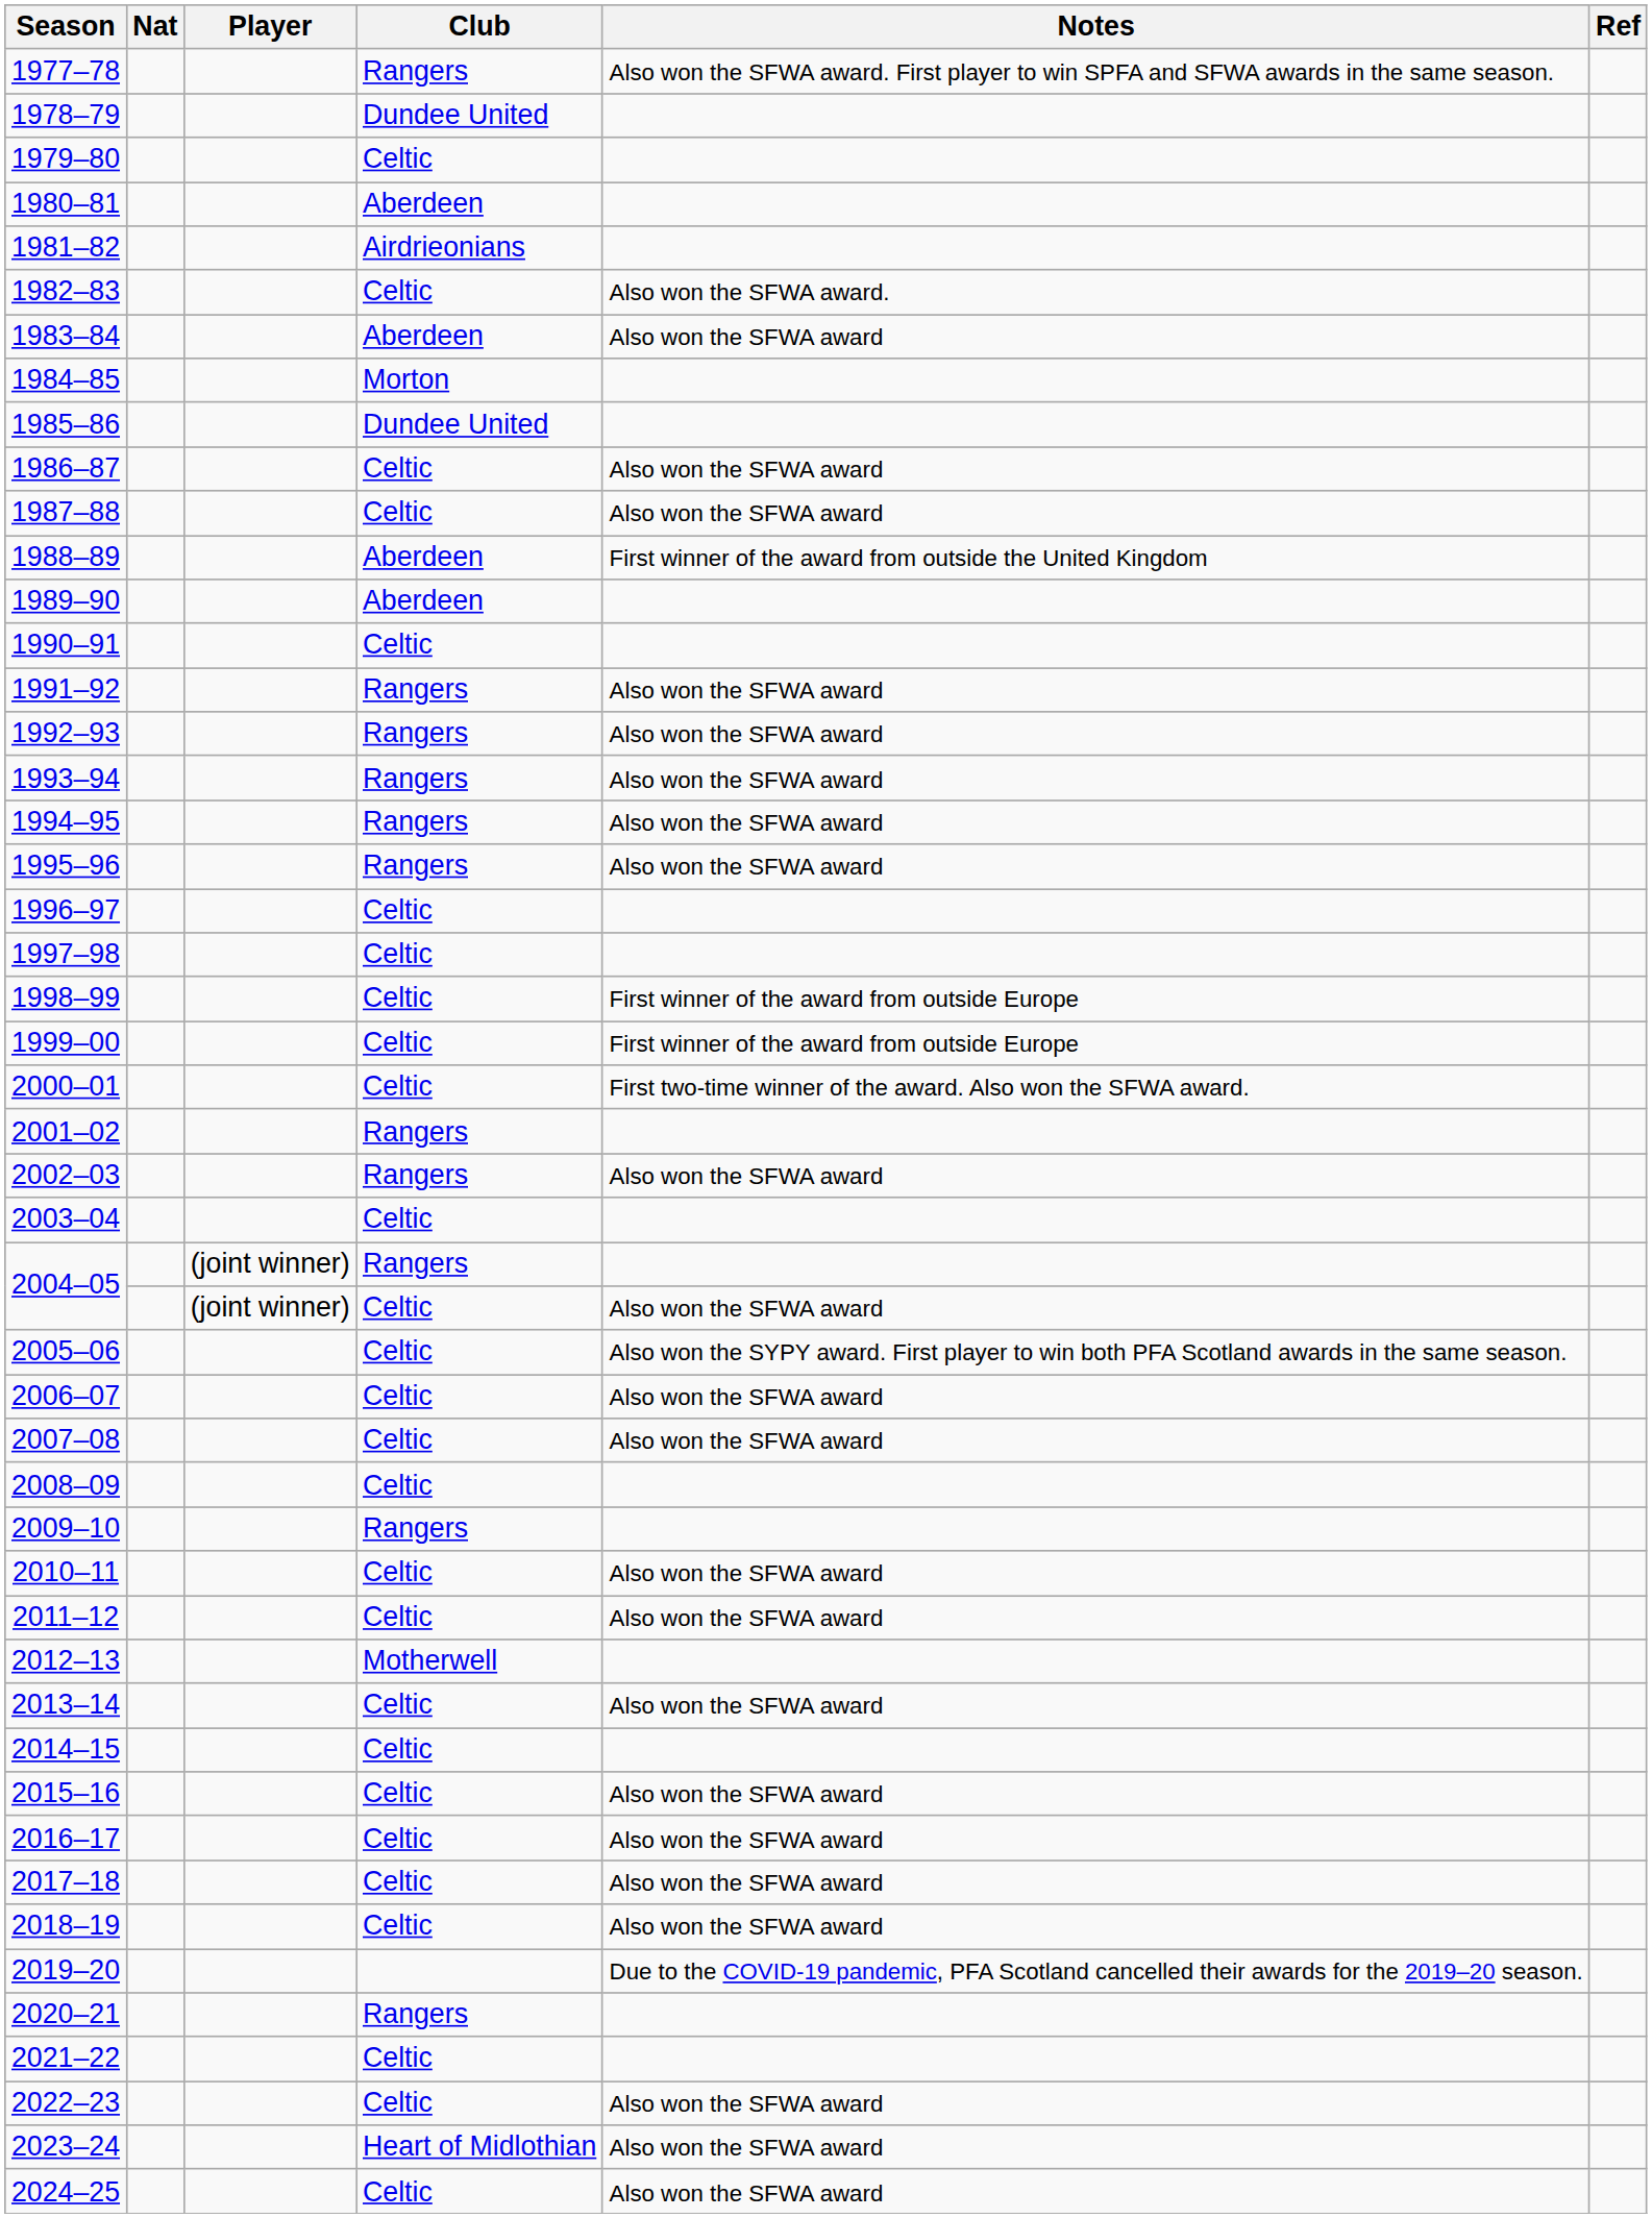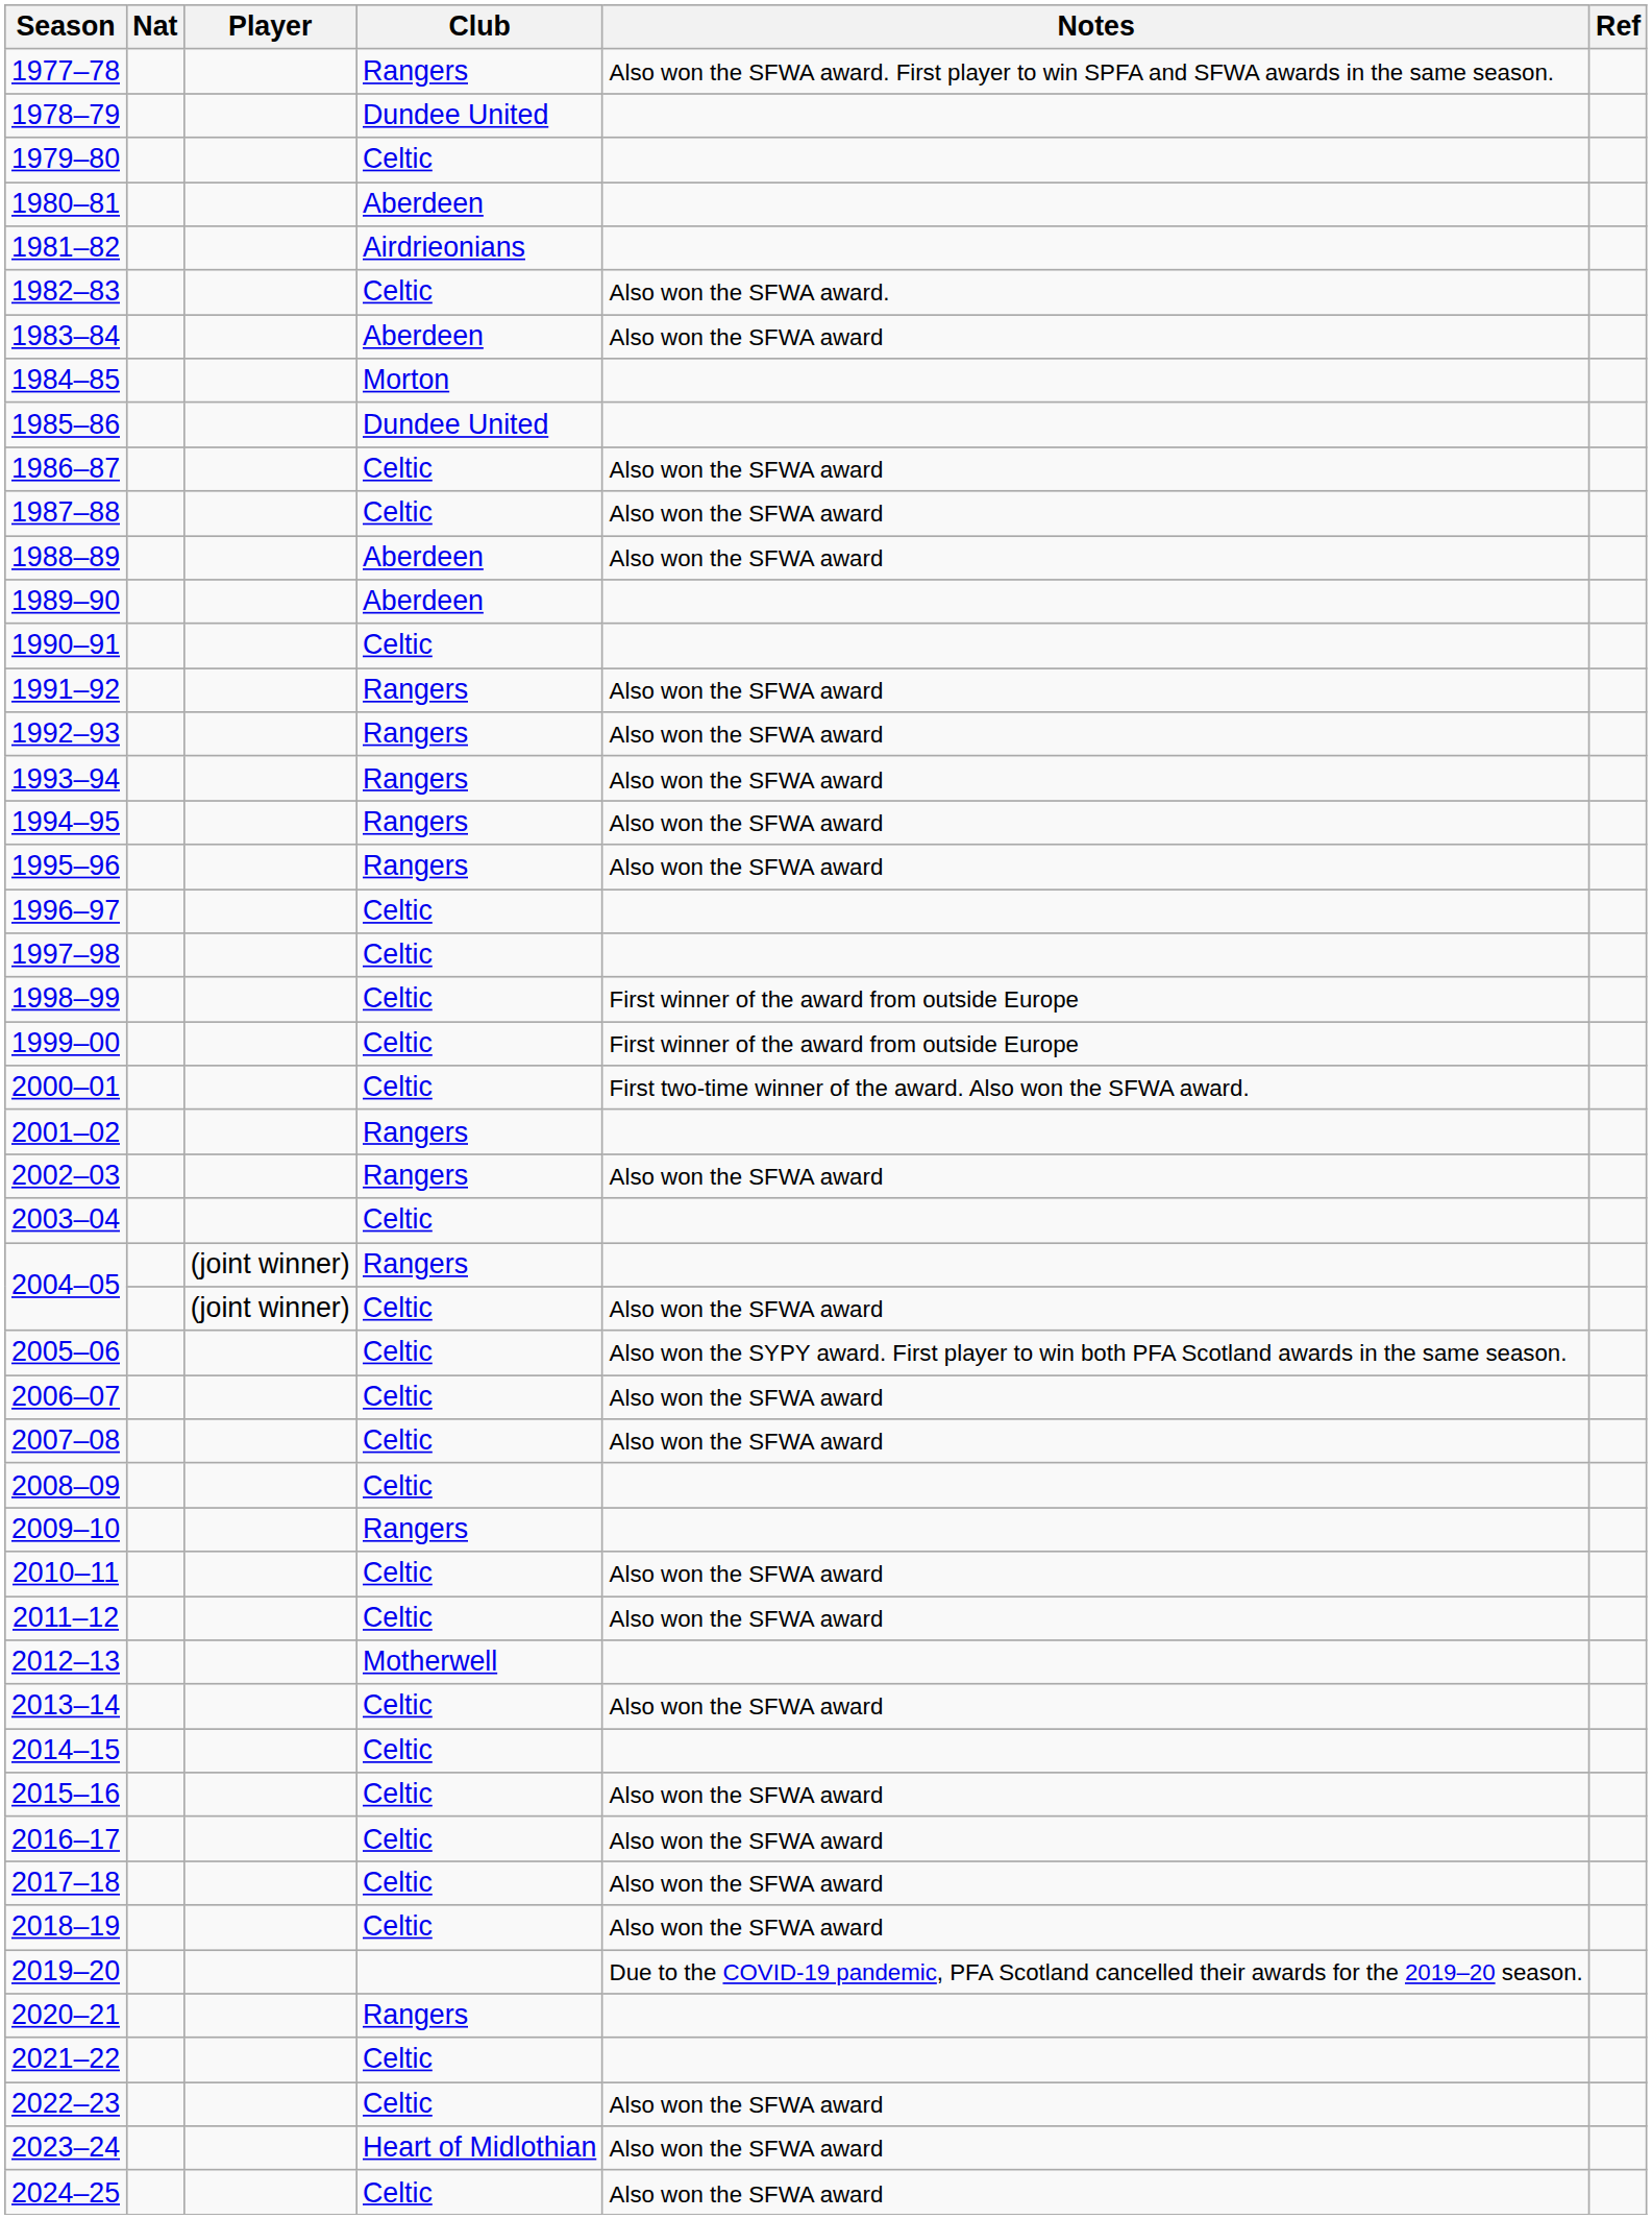 <table class="sortable wikitable" style="text-align: center;">
 <tr>
 <th>Season</th>
 <th>Nat</th>
 <th>Player</th>
 <th>Club</th>
 <th class="unsortable">Notes</th>
 <th class="unsortable">Ref</th>
 </tr>
 <tr>
 <td><a href='#'>1977–78</a></td>
 <td></td>
 <td align=left></td>
 <td align=left><a href='#'>Rangers</a></td>
 <td align=left><small>Also won the SFWA award. First player to win SPFA and SFWA awards in the same season.</small></td>
 <td></td>
 </tr>
 <tr>
 <td><a href='#'>1978–79</a></td>
 <td></td>
 <td align=left></td>
 <td align=left><a href='#'>Dundee United</a></td>
 <td></td>
 <td></td>
 </tr>
 <tr>
 <td><a href='#'>1979–80</a></td>
 <td></td>
 <td align=left></td>
 <td align=left><a href='#'>Celtic</a></td>
 <td></td>
 <td></td>
 </tr>
 <tr>
 <td><a href='#'>1980–81</a></td>
 <td></td>
 <td align=left></td>
 <td align=left><a href='#'>Aberdeen</a></td>
 <td></td>
 <td></td>
 </tr>
 <tr>
 <td><a href='#'>1981–82</a></td>
 <td></td>
 <td align=left></td>
 <td align=left><a href='#'>Airdrieonians</a></td>
 <td></td>
 <td></td>
 </tr>
 <tr>
 <td><a href='#'>1982–83</a></td>
 <td></td>
 <td align=left></td>
 <td align=left><a href='#'>Celtic</a></td>
 <td align=left><small>Also won the SFWA award.</small></td>
 <td></td>
 </tr>
 <tr>
 <td><a href='#'>1983–84</a></td>
 <td></td>
 <td align=left></td>
 <td align=left><a href='#'>Aberdeen</a></td>
 <td align=left><small>Also won the SFWA award</small></td>
 <td></td>
 </tr>
 <tr>
 <td><a href='#'>1984–85</a></td>
 <td></td>
 <td align=left></td>
 <td align=left><a href='#'>Morton</a></td>
 <td></td>
 <td></td>
 </tr>
 <tr>
 <td><a href='#'>1985–86</a></td>
 <td></td>
 <td align=left></td>
 <td align=left><a href='#'>Dundee United</a></td>
 <td></td>
 <td></td>
 </tr>
 <tr>
 <td><a href='#'>1986–87</a></td>
 <td></td>
 <td align=left></td>
 <td align=left><a href='#'>Celtic</a></td>
 <td align=left><small>Also won the SFWA award</small></td>
 <td></td>
 </tr>
 <tr>
 <td><a href='#'>1987–88</a></td>
 <td></td>
 <td align=left></td>
 <td align=left><a href='#'>Celtic</a></td>
 <td align=left><small>Also won the SFWA award</small></td>
 <td></td>
 </tr>
 <tr>
 <td><a href='#'>1988–89</a></td>
 <td></td>
 <td align=left></td>
 <td align=left><a href='#'>Aberdeen</a></td>
-<td align=left><small>First winner of the award from outside the United Kingdom</small></td>
+<td align=left><small>Also won the SFWA award</small></td>
 <td></td>
 </tr>
 <tr>
 <td><a href='#'>1989–90</a></td>
 <td></td>
 <td align=left></td>
 <td align=left><a href='#'>Aberdeen</a></td>
 <td></td>
 <td></td>
 </tr>
 <tr>
 <td><a href='#'>1990–91</a></td>
 <td></td>
 <td align=left></td>
 <td align=left><a href='#'>Celtic</a></td>
 <td></td>
 <td></td>
 </tr>
 <tr>
 <td><a href='#'>1991–92</a></td>
 <td></td>
 <td align=left></td>
 <td align=left><a href='#'>Rangers</a></td>
 <td align=left><small>Also won the SFWA award</small></td>
 <td></td>
 </tr>
 <tr>
 <td><a href='#'>1992–93</a></td>
 <td></td>
 <td align=left></td>
 <td align=left><a href='#'>Rangers</a></td>
 <td align=left><small>Also won the SFWA award</small></td>
 <td></td>
 </tr>
 <tr>
 <td><a href='#'>1993–94</a></td>
 <td></td>
 <td align=left></td>
 <td align=left><a href='#'>Rangers</a></td>
 <td align=left><small>Also won the SFWA award</small></td>
 <td></td>
 </tr>
 <tr>
 <td><a href='#'>1994–95</a></td>
 <td></td>
 <td align=left></td>
 <td align=left><a href='#'>Rangers</a></td>
 <td align=left><small>Also won the SFWA award</small></td>
 <td></td>
 </tr>
 <tr>
 <td><a href='#'>1995–96</a></td>
 <td></td>
 <td align=left></td>
 <td align=left><a href='#'>Rangers</a></td>
 <td align=left><small>Also won the SFWA award</small></td>
 <td></td>
 </tr>
 <tr>
 <td><a href='#'>1996–97</a></td>
 <td></td>
 <td align=left></td>
 <td align=left><a href='#'>Celtic</a></td>
 <td></td>
 <td></td>
 </tr>
 <tr>
 <td><a href='#'>1997–98</a></td>
 <td></td>
 <td align=left></td>
 <td align=left><a href='#'>Celtic</a></td>
 <td></td>
 <td></td>
 </tr>
 <tr>
 <td><a href='#'>1998–99</a></td>
 <td></td>
 <td align=left></td>
 <td align=left><a href='#'>Celtic</a></td>
 <td align=left><small>First winner of the award from outside Europe</small></td>
 <td></td>
 </tr>
 <tr>
 <td><a href='#'>1999–00</a></td>
 <td></td>
 <td align=left></td>
 <td align=left><a href='#'>Celtic</a></td>
 <td align=left><small>First winner of the award from outside Europe</small></td>
 <td></td>
 </tr>
 <tr>
 <td><a href='#'>2000–01</a></td>
 <td></td>
 <td align=left></td>
 <td align=left><a href='#'>Celtic</a></td>
 <td align=left><small>First two-time winner of the award. Also won the SFWA award.</small></td>
 <td></td>
 </tr>
 <tr>
 <td><a href='#'>2001–02</a></td>
 <td></td>
 <td align=left></td>
 <td align=left><a href='#'>Rangers</a></td>
 <td></td>
 <td></td>
 </tr>
 <tr>
 <td><a href='#'>2002–03</a></td>
 <td></td>
 <td align=left></td>
 <td align=left><a href='#'>Rangers</a></td>
 <td align=left><small>Also won the SFWA award</small></td>
 <td></td>
 </tr>
 <tr>
 <td><a href='#'>2003–04</a></td>
 <td></td>
 <td align=left></td>
 <td align=left><a href='#'>Celtic</a></td>
 <td></td>
 <td></td>
 </tr>
 <tr>
 <td rowspan=2><a href='#'>2004–05</a></td>
 <td></td>
 <td align=left> (joint winner)</td>
 <td align=left><a href='#'>Rangers</a></td>
 <td></td>
 <td></td>
 </tr>
 <tr>
 <td></td>
 <td align=left> (joint winner)</td>
 <td align=left><a href='#'>Celtic</a></td>
 <td align=left><small>Also won the SFWA award</small></td>
 <td></td>
 </tr>
 <tr>
 <td><a href='#'>2005–06</a></td>
 <td></td>
 <td align=left></td>
 <td align=left><a href='#'>Celtic</a></td>
 <td align=left><small>Also won the SYPY award. First player to win both PFA Scotland awards in the same season.</small></td>
 <td></td>
 </tr>
 <tr>
 <td><a href='#'>2006–07</a></td>
 <td></td>
 <td align=left></td>
 <td align=left><a href='#'>Celtic</a></td>
 <td align=left><small>Also won the SFWA award</small></td>
 <td></td>
 </tr>
 <tr>
 <td><a href='#'>2007–08</a></td>
 <td></td>
 <td align=left></td>
 <td align=left><a href='#'>Celtic</a></td>
 <td align=left><small>Also won the SFWA award</small></td>
 <td></td>
 </tr>
 <tr>
 <td><a href='#'>2008–09</a></td>
 <td></td>
 <td align=left></td>
 <td align=left><a href='#'>Celtic</a></td>
 <td></td>
 <td></td>
 </tr>
 <tr>
 <td><a href='#'>2009–10</a></td>
 <td></td>
 <td align=left></td>
 <td align=left><a href='#'>Rangers</a></td>
 <td></td>
 <td></td>
 </tr>
 <tr>
 <td><a href='#'>2010–11</a></td>
 <td></td>
 <td align=left></td>
 <td align=left><a href='#'>Celtic</a></td>
 <td align=left><small>Also won the SFWA award</small></td>
 <td></td>
 </tr>
 <tr>
 <td><a href='#'>2011–12</a></td>
 <td></td>
 <td align=left></td>
 <td align=left><a href='#'>Celtic</a></td>
 <td align=left><small>Also won the SFWA award</small></td>
 <td></td>
 </tr>
 <tr>
 <td><a href='#'>2012–13</a></td>
 <td></td>
 <td align=left></td>
 <td align=left><a href='#'>Motherwell</a></td>
 <td></td>
 <td></td>
 </tr>
 <tr>
 <td><a href='#'>2013–14</a></td>
 <td></td>
 <td align=left></td>
 <td align=left><a href='#'>Celtic</a></td>
 <td align=left><small>Also won the SFWA award</small></td>
 <td></td>
 </tr>
 <tr>
 <td><a href='#'>2014–15</a></td>
 <td></td>
 <td align=left></td>
 <td align=left><a href='#'>Celtic</a></td>
 <td></td>
 <td></td>
 </tr>
 <tr>
 <td><a href='#'>2015–16</a></td>
 <td></td>
 <td align=left></td>
 <td align=left><a href='#'>Celtic</a></td>
 <td align=left><small>Also won the SFWA award</small></td>
 <td></td>
 </tr>
 <tr>
 <td><a href='#'>2016–17</a></td>
 <td></td>
 <td align=left></td>
 <td align=left><a href='#'>Celtic</a></td>
 <td align=left><small>Also won the SFWA award</small></td>
 <td></td>
 </tr>
 <tr>
 <td><a href='#'>2017–18</a></td>
 <td></td>
 <td align=left></td>
 <td align=left><a href='#'>Celtic</a></td>
 <td align=left><small>Also won the SFWA award</small></td>
 <td></td>
 </tr>
 <tr>
 <td><a href='#'>2018–19</a></td>
 <td></td>
 <td align=left></td>
 <td align=left><a href='#'>Celtic</a></td>
 <td align=left><small>Also won the SFWA award</small></td>
 <td></td>
 </tr>
 <tr>
 <td><a href='#'>2019–20</a></td>
 <td></td>
 <td></td>
 <td></td>
 <td align=left><small>Due to the <a href='#'>COVID-19 pandemic</a>, PFA Scotland cancelled their awards for the <a href='#'>2019–20</a> season.</small></td>
 <td></td>
 </tr>
 <tr>
 <td><a href='#'>2020–21</a></td>
 <td></td>
 <td align=left></td>
 <td align=left><a href='#'>Rangers</a></td>
 <td align=left></td>
 <td></td>
 </tr>
 <tr>
 <td><a href='#'>2021–22</a></td>
 <td></td>
 <td align=left></td>
 <td align=left><a href='#'>Celtic</a></td>
 <td align=left></td>
 <td></td>
 </tr>
 <tr>
 <td><a href='#'>2022–23</a></td>
 <td></td>
 <td align=left></td>
 <td align=left><a href='#'>Celtic</a></td>
 <td align=left><small>Also won the SFWA award</small></td>
 <td></td>
 </tr>
 <tr>
 <td><a href='#'>2023–24</a></td>
 <td></td>
 <td align=left></td>
 <td align=left><a href='#'>Heart of Midlothian</a></td>
 <td align=left><small>Also won the SFWA award</small></td>
 <td></td>
 </tr>
 <tr>
 <td><a href='#'>2024–25</a></td>
 <td></td>
 <td align=left></td>
 <td align=left><a href='#'>Celtic</a></td>
 <td align=left><small>Also won the SFWA award</small></td>
 <td></td>
 </tr>
 <tr>
 </tr>
 </table>
